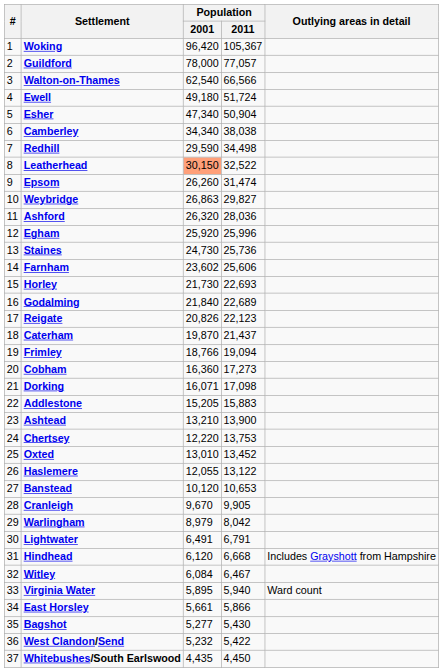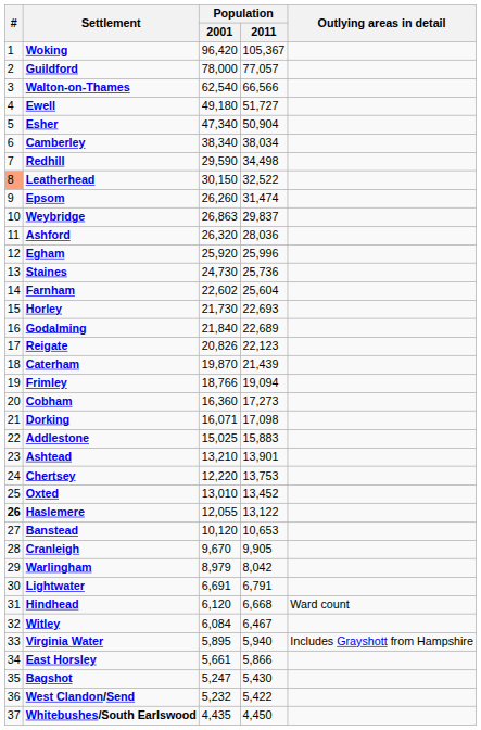 <table class="wikitable sortable">
 <tr>
 <th rowspan="2">#</th>
 <th rowspan="2">Settlement</th>
 <th colspan="2">Population<strong></strong></th>
 <th rowspan="2">Outlying areas in detail</th>
 </tr>
 <tr>
 <th>2001</th>
 <th>2011</th>
 </tr>
 <tr>
 <td>1</td>
 <td><strong><a href='#'>Woking</a></strong></td>
 <td>96,420</td>
 <td>105,367</td>
 <td></td>
 </tr>
 <tr>
 <td>2</td>
 <td><strong><a href='#'>Guildford</a></strong></td>
 <td>78,000</td>
 <td>77,057</td>
 <td></td>
 </tr>
 <tr>
 <td>3</td>
 <td><strong><a href='#'>Walton-on-Thames</a></strong></td>
 <td>62,540</td>
 <td>66,566</td>
 <td></td>
 </tr>
 <tr>
 <td>4</td>
 <td><strong><a href='#'>Ewell</a></strong></td>
 <td>49,180</td>
-<td>51,724</td>
+<td>51,727</td>
 <td></td>
 </tr>
 <tr>
 <td>5</td>
 <td><strong><a href='#'>Esher</a></strong></td>
 <td>47,340</td>
 <td>50,904</td>
 <td></td>
 </tr>
 <tr>
 <td>6</td>
 <td><strong><a href='#'>Camberley</a></strong></td>
-<td>34,340</td>
-<td>38,038</td>
+<td>38,340</td>
+<td>38,034</td>
 <td></td>
 </tr>
 <tr>
 <td>7</td>
 <td><strong><a href='#'>Redhill</a></strong></td>
 <td>29,590</td>
 <td>34,498</td>
 <td></td>
 </tr>
 <tr>
-<td>8</td>
+<td style="background: lightsalmon;">8</td>
 <td><strong><a href='#'>Leatherhead</a></strong></td>
-<td style="background: lightsalmon;">30,150</td>
+<td>30,150</td>
 <td>32,522</td>
 <td></td>
 </tr>
 <tr>
 <td>9</td>
 <td><strong><a href='#'>Epsom</a></strong></td>
 <td>26,260</td>
 <td>31,474</td>
 <td></td>
 </tr>
 <tr>
 <td>10</td>
 <td><strong><a href='#'>Weybridge</a></strong></td>
 <td>26,863</td>
-<td>29,827</td>
+<td>29,837</td>
 <td></td>
 </tr>
 <tr>
 <td>11</td>
 <td><strong><a href='#'>Ashford</a></strong></td>
 <td>26,320</td>
 <td>28,036</td>
 <td></td>
 </tr>
 <tr>
 <td>12</td>
 <td><strong><a href='#'>Egham</a></strong></td>
 <td>25,920</td>
 <td>25,996</td>
 <td></td>
 </tr>
 <tr>
 <td>13</td>
 <td><strong><a href='#'>Staines</a></strong></td>
 <td>24,730</td>
 <td>25,736</td>
 <td></td>
 </tr>
 <tr>
 <td>14</td>
 <td><strong><a href='#'>Farnham</a></strong></td>
-<td>23,602</td>
-<td>25,606</td>
+<td>22,602</td>
+<td>25,604</td>
 <td></td>
 </tr>
 <tr>
 <td>15</td>
 <td><strong><a href='#'>Horley</a></strong></td>
 <td>21,730</td>
 <td>22,693</td>
 <td></td>
 </tr>
 <tr>
 <td>16</td>
 <td><strong><a href='#'>Godalming</a></strong></td>
 <td>21,840</td>
 <td>22,689</td>
 <td></td>
 </tr>
 <tr>
 <td>17</td>
 <td><strong><a href='#'>Reigate</a></strong></td>
 <td>20,826</td>
 <td>22,123</td>
 <td></td>
 </tr>
 <tr>
 <td>18</td>
 <td><strong><a href='#'>Caterham</a></strong></td>
 <td>19,870</td>
-<td>21,437</td>
+<td>21,439</td>
 <td></td>
 </tr>
 <tr>
 <td>19</td>
 <td><strong><a href='#'>Frimley</a></strong></td>
 <td>18,766</td>
 <td>19,094</td>
 <td></td>
 </tr>
 <tr>
 <td>20</td>
 <td><strong><a href='#'>Cobham</a></strong></td>
 <td>16,360</td>
 <td>17,273</td>
 <td></td>
 </tr>
 <tr>
 <td>21</td>
 <td><strong><a href='#'>Dorking</a></strong></td>
 <td>16,071</td>
 <td>17,098</td>
 <td></td>
 </tr>
 <tr>
 <td>22</td>
 <td><strong><a href='#'>Addlestone</a></strong></td>
-<td>15,205</td>
+<td>15,025</td>
 <td>15,883</td>
 <td></td>
 </tr>
 <tr>
 <td>23</td>
 <td><strong><a href='#'>Ashtead</a></strong></td>
 <td>13,210</td>
-<td>13,900</td>
+<td>13,901</td>
 <td></td>
 </tr>
 <tr>
 <td>24</td>
 <td><strong><a href='#'>Chertsey</a></strong></td>
 <td>12,220</td>
 <td>13,753</td>
 <td></td>
 </tr>
 <tr>
 <td>25</td>
 <td><strong><a href='#'>Oxted</a></strong></td>
 <td>13,010</td>
 <td>13,452</td>
 <td></td>
 </tr>
 <tr>
-<td>26</td>
+<td><strong>26</strong></td>
 <td><strong><a href='#'>Haslemere</a></strong></td>
 <td>12,055</td>
 <td>13,122</td>
 <td></td>
 </tr>
 <tr>
 <td>27</td>
 <td><strong><a href='#'>Banstead</a></strong></td>
 <td>10,120</td>
 <td>10,653</td>
 <td></td>
 </tr>
 <tr>
 <td>28</td>
 <td><strong><a href='#'>Cranleigh</a></strong></td>
 <td>9,670</td>
 <td>9,905</td>
 <td></td>
 </tr>
 <tr>
 <td>29</td>
 <td><strong><a href='#'>Warlingham</a></strong></td>
 <td>8,979</td>
 <td>8,042</td>
 <td></td>
 </tr>
 <tr>
 <td>30</td>
 <td><strong><a href='#'>Lightwater</a></strong></td>
-<td>6,491</td>
+<td>6,691</td>
 <td>6,791</td>
 <td></td>
 </tr>
 <tr>
 <td>31</td>
 <td><strong><a href='#'>Hindhead</a></strong></td>
 <td>6,120</td>
 <td>6,668</td>
-<td>Includes <a href='#'>Grayshott</a> from Hampshire</td>
+<td>Ward count</td>
 </tr>
 <tr>
 <td>32</td>
 <td><strong><a href='#'>Witley</a></strong></td>
 <td>6,084</td>
 <td>6,467</td>
 <td></td>
 </tr>
 <tr>
 <td>33</td>
 <td><strong><a href='#'>Virginia Water</a></strong></td>
 <td>5,895</td>
 <td>5,940</td>
-<td>Ward count</td>
+<td>Includes <a href='#'>Grayshott</a> from Hampshire</td>
 </tr>
 <tr>
 <td>34</td>
 <td><strong><a href='#'>East Horsley</a></strong></td>
 <td>5,661</td>
 <td>5,866</td>
 <td></td>
 </tr>
 <tr>
 <td>35</td>
 <td><strong><a href='#'>Bagshot</a></strong></td>
-<td>5,277</td>
+<td>5,247</td>
 <td>5,430</td>
 <td></td>
 </tr>
 <tr>
 <td>36</td>
 <td><strong><a href='#'>West Clandon</a>/<a href='#'>Send</a></strong></td>
 <td>5,232</td>
 <td>5,422</td>
 <td></td>
 </tr>
 <tr>
 <td>37</td>
 <td><strong><a href='#'>Whitebushes</a>/South Earlswood</strong></td>
 <td>4,435</td>
 <td>4,450</td>
 <td></td>
 </tr>
 </table>
